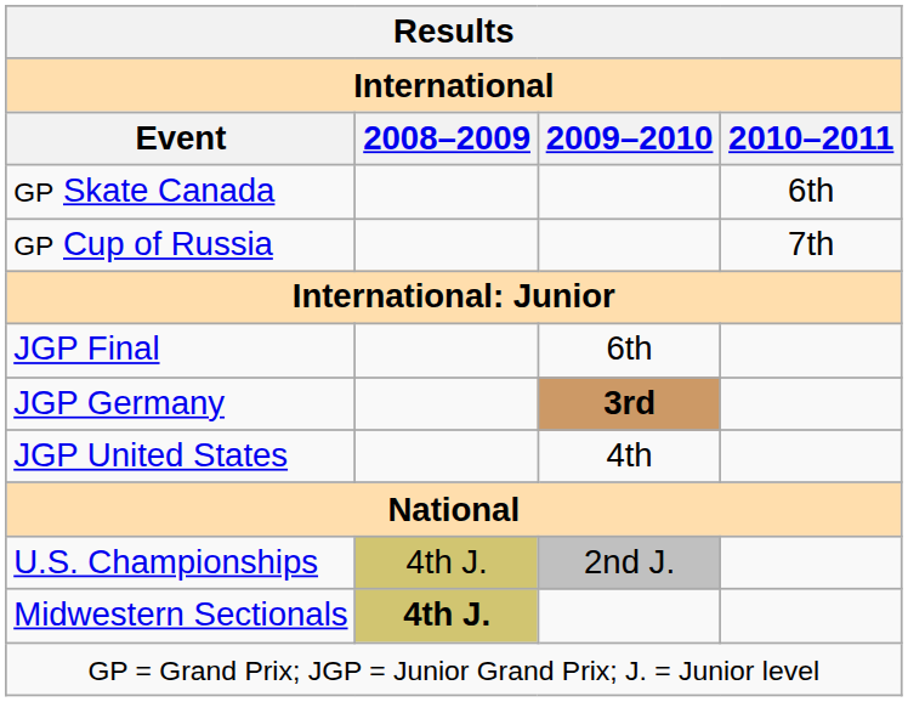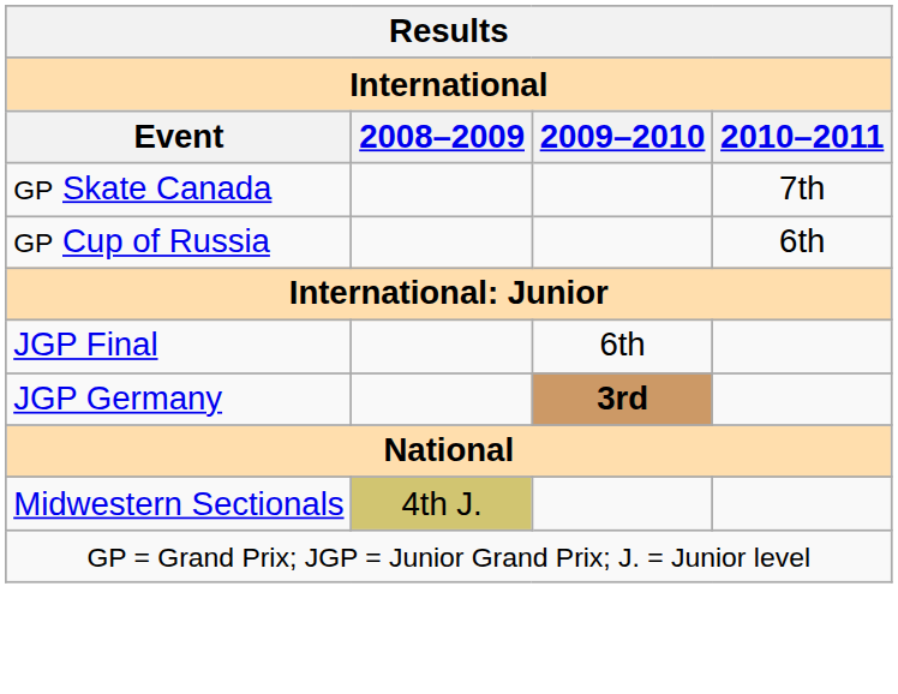 <table class="wikitable" style="text-align:center">
 <tr>
 <th colspan="4" style="text-align:center;"><strong>Results</strong></th>
 </tr>
 <tr>
 <th colspan="4" style="background:#ffdead; text-align:center;"><strong>International</strong></th>
 </tr>
 <tr>
 <th>Event</th>
 <th><a href='#'>2008–2009</a></th>
 <th><a href='#'>2009–2010</a></th>
 <th><a href='#'>2010–2011</a></th>
 </tr>
 <tr>
 <td align=left><small>GP</small> <a href='#'>Skate Canada</a></td>
 <td></td>
 <td></td>
-<td>6th</td>
+<td>7th</td>
 </tr>
 <tr>
 <td align=left><small>GP</small> <a href='#'>Cup of Russia</a></td>
 <td></td>
 <td></td>
-<td>7th</td>
+<td>6th</td>
 </tr>
 <tr>
 <th colspan="4" style="background:#ffdead; text-align:center;"><strong>International: Junior</strong></th>
 </tr>
 <tr>
 <td align=left><a href='#'>JGP Final</a></td>
 <td></td>
 <td>6th</td>
 <td></td>
 </tr>
 <tr>
 <td align=left><a href='#'>JGP Germany</a></td>
 <td></td>
 <td style="background:#c96;"><strong>3rd</strong></td>
 <td></td>
 </tr>
 <tr>
-<td align=left><a href='#'>JGP United States</a></td>
-<td></td>
-<td>4th</td>
-<td></td>
-</tr>
-<tr>
 <th colspan="4" style="background:#ffdead; text-align:center;"><strong>National</strong></th>
 </tr>
 <tr>
-<td align=left><a href='#'>U.S. Championships</a></td>
+<td align=left><a href='#'>Midwestern Sectionals</a></td>
 <td style="background:#d1c571;">4th J.</td>
-<td style="background:silver;">2nd J.</td>
-<td></td>
-</tr>
-<tr>
-<td align=left><a href='#'>Midwestern Sectionals</a></td>
-<td style="background:#d1c571;"><strong>4th J.</strong></td>
 <td></td>
 <td></td>
 </tr>
 <tr>
 <td colspan="4" style="text-align:center;"><small> GP = Grand Prix; JGP = Junior Grand Prix; J. = Junior level </small></td>
 </tr>
 </table>
